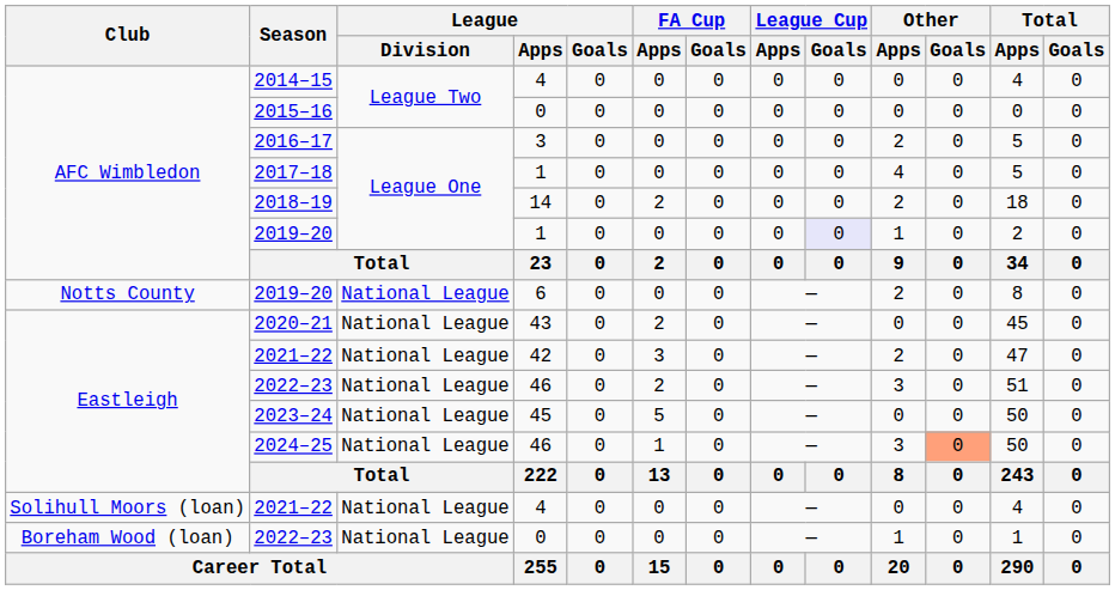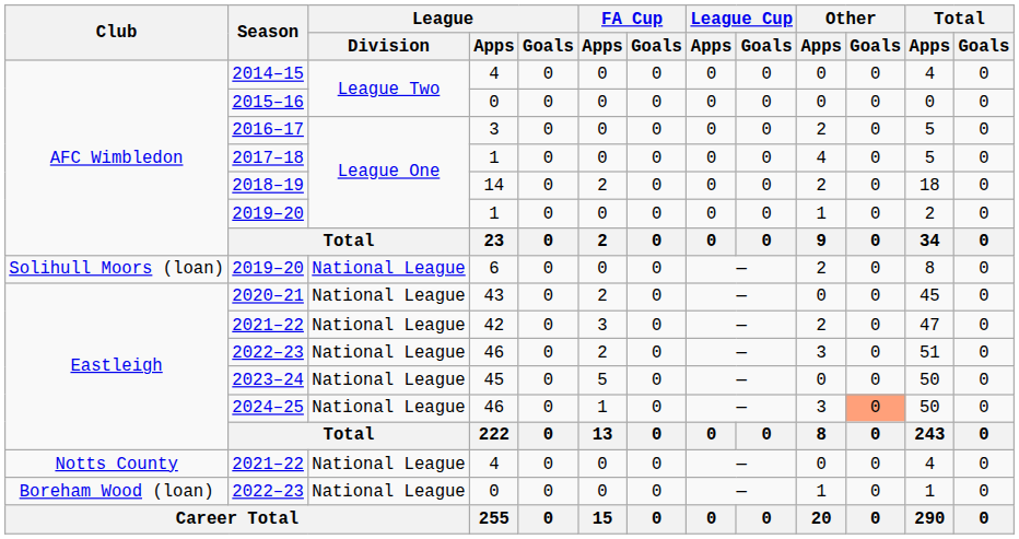 <table class="wikitable" style="text-align:center">
 <tr>
 <th rowspan="2">Club</th>
 <th rowspan="2">Season</th>
 <th colspan="3">League</th>
 <th colspan="2"><a href='#'>FA Cup</a></th>
 <th colspan="2"><a href='#'>League Cup</a></th>
 <th colspan="2">Other</th>
 <th colspan="2">Total</th>
 </tr>
 <tr>
 <th>Division</th>
 <th>Apps</th>
 <th>Goals</th>
 <th>Apps</th>
 <th>Goals</th>
 <th>Apps</th>
 <th>Goals</th>
 <th>Apps</th>
 <th>Goals</th>
 <th>Apps</th>
 <th>Goals</th>
 </tr>
 <tr>
 <td rowspan=7><a href='#'>AFC Wimbledon</a></td>
 <td><a href='#'>2014–15</a></td>
 <td rowspan="2"><a href='#'>League Two</a></td>
 <td>4</td>
 <td>0</td>
 <td>0</td>
 <td>0</td>
 <td>0</td>
 <td>0</td>
 <td>0</td>
 <td>0</td>
 <td>4</td>
 <td>0</td>
 </tr>
 <tr>
 <td><a href='#'>2015–16</a></td>
 <td>0</td>
 <td>0</td>
 <td>0</td>
 <td>0</td>
 <td>0</td>
 <td>0</td>
 <td>0</td>
 <td>0</td>
 <td>0</td>
 <td>0</td>
 </tr>
 <tr>
 <td><a href='#'>2016–17</a></td>
 <td rowspan="4"><a href='#'>League One</a></td>
 <td>3</td>
 <td>0</td>
 <td>0</td>
 <td>0</td>
 <td>0</td>
 <td>0</td>
 <td>2</td>
 <td>0</td>
 <td>5</td>
 <td>0</td>
 </tr>
 <tr>
 <td><a href='#'>2017–18</a></td>
 <td>1</td>
 <td>0</td>
 <td>0</td>
 <td>0</td>
 <td>0</td>
 <td>0</td>
 <td>4</td>
 <td>0</td>
 <td>5</td>
 <td>0</td>
 </tr>
 <tr>
 <td><a href='#'>2018–19</a></td>
 <td>14</td>
 <td>0</td>
 <td>2</td>
 <td>0</td>
 <td>0</td>
 <td>0</td>
 <td>2</td>
 <td>0</td>
 <td>18</td>
 <td>0</td>
 </tr>
 <tr>
 <td><a href='#'>2019–20</a></td>
 <td>1</td>
 <td>0</td>
 <td>0</td>
 <td>0</td>
 <td>0</td>
-<td style="background: lavender;">0</td>
+<td>0</td>
 <td>1</td>
 <td>0</td>
 <td>2</td>
 <td>0</td>
 </tr>
 <tr>
 <th colspan="2">Total</th>
 <th>23</th>
 <th>0</th>
 <th>2</th>
 <th>0</th>
 <th>0</th>
 <th>0</th>
 <th>9</th>
 <th>0</th>
 <th>34</th>
 <th>0</th>
 </tr>
 <tr>
-<td><a href='#'>Notts County</a></td>
+<td><a href='#'>Solihull Moors</a> (loan)</td>
 <td><a href='#'>2019–20</a></td>
 <td><a href='#'>National League</a></td>
 <td>6</td>
 <td>0</td>
 <td>0</td>
 <td>0</td>
 <td colspan="2">—</td>
 <td>2</td>
 <td>0</td>
 <td>8</td>
 <td>0</td>
 </tr>
 <tr>
 <td rowspan="6"><a href='#'>Eastleigh</a></td>
 <td><a href='#'>2020–21</a></td>
 <td>National League</td>
 <td>43</td>
 <td>0</td>
 <td>2</td>
 <td>0</td>
 <td colspan="2">—</td>
 <td>0</td>
 <td>0</td>
 <td>45</td>
 <td>0</td>
 </tr>
 <tr>
 <td><a href='#'>2021–22</a></td>
 <td>National League</td>
 <td>42</td>
 <td>0</td>
 <td>3</td>
 <td>0</td>
 <td colspan="2">—</td>
 <td>2</td>
 <td>0</td>
 <td>47</td>
 <td>0</td>
 </tr>
 <tr>
 <td><a href='#'>2022–23</a></td>
 <td>National League</td>
 <td>46</td>
 <td>0</td>
 <td>2</td>
 <td>0</td>
 <td colspan="2">—</td>
 <td>3</td>
 <td>0</td>
 <td>51</td>
 <td>0</td>
 </tr>
 <tr>
 <td><a href='#'>2023–24</a></td>
 <td>National League</td>
 <td>45</td>
 <td>0</td>
 <td>5</td>
 <td>0</td>
 <td colspan="2">—</td>
 <td>0</td>
 <td>0</td>
 <td>50</td>
 <td>0</td>
 </tr>
 <tr>
 <td><a href='#'>2024–25</a></td>
 <td>National League</td>
 <td>46</td>
 <td>0</td>
 <td>1</td>
 <td>0</td>
 <td colspan="2">—</td>
 <td>3</td>
 <td style="background: lightsalmon;">0</td>
 <td>50</td>
 <td>0</td>
 </tr>
 <tr>
 <th colspan="2">Total</th>
 <th>222</th>
 <th>0</th>
 <th>13</th>
 <th>0</th>
 <th>0</th>
 <th>0</th>
 <th>8</th>
 <th>0</th>
 <th>243</th>
 <th>0</th>
 </tr>
 <tr>
-<td><a href='#'>Solihull Moors</a> (loan)</td>
+<td><a href='#'>Notts County</a></td>
 <td><a href='#'>2021–22</a></td>
 <td>National League</td>
 <td>4</td>
 <td>0</td>
 <td>0</td>
 <td>0</td>
 <td colspan="2">—</td>
 <td>0</td>
 <td>0</td>
 <td>4</td>
 <td>0</td>
 </tr>
 <tr>
 <td><a href='#'>Boreham Wood</a> (loan)</td>
 <td><a href='#'>2022–23</a></td>
 <td>National League</td>
 <td>0</td>
 <td>0</td>
 <td>0</td>
 <td>0</td>
 <td colspan="2">—</td>
 <td>1</td>
 <td>0</td>
 <td>1</td>
 <td>0</td>
 </tr>
 <tr>
 <th colspan="3">Career Total</th>
 <th>255</th>
 <th>0</th>
 <th>15</th>
 <th>0</th>
 <th>0</th>
 <th>0</th>
 <th>20</th>
 <th>0</th>
 <th>290</th>
 <th>0</th>
 </tr>
 </table>
